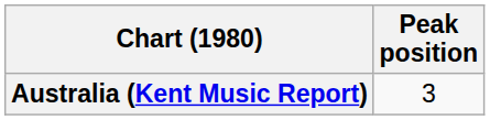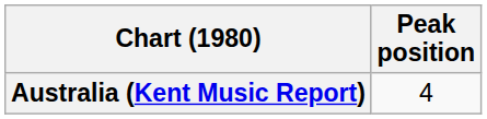 <table class="wikitable sortable plainrowheaders" style="text-align:center">
 <tr>
 <th>Chart (1980)</th>
 <th>Peak<br>position</th>
 </tr>
 <tr>
 <th scope="row">Australia (<a href='#'>Kent Music Report</a>)</th>
-<td>3</td>
+<td>4</td>
 </tr>
 </table>
